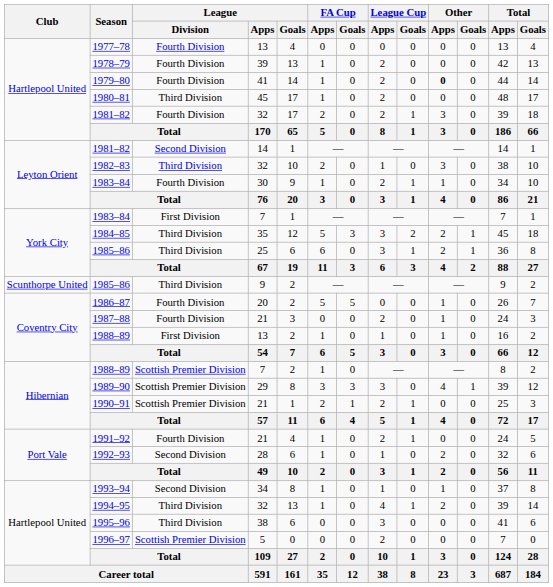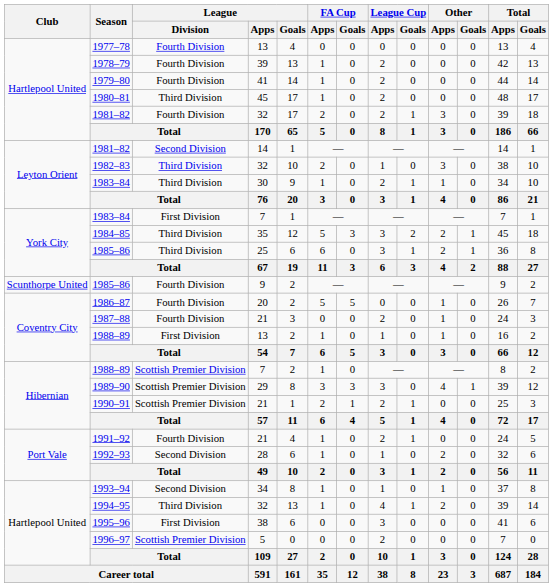 <table class="wikitable" style="text-align:center">
 <tr>
 <th rowspan="2">Club</th>
 <th rowspan="2">Season</th>
 <th colspan="3">League</th>
 <th colspan="2"><a href='#'>FA Cup</a></th>
 <th colspan="2"><a href='#'>League Cup</a></th>
 <th colspan="2">Other</th>
 <th colspan="2">Total</th>
 </tr>
 <tr>
 <th>Division</th>
 <th>Apps</th>
 <th>Goals</th>
 <th>Apps</th>
 <th>Goals</th>
 <th>Apps</th>
 <th>Goals</th>
 <th>Apps</th>
 <th>Goals</th>
 <th>Apps</th>
 <th>Goals</th>
 </tr>
 <tr>
 <td rowspan="6"><a href='#'>Hartlepool United</a></td>
 <td><a href='#'>1977–78</a></td>
 <td><a href='#'>Fourth Division</a></td>
 <td>13</td>
 <td>4</td>
 <td>0</td>
 <td>0</td>
 <td>0</td>
 <td>0</td>
 <td>0</td>
 <td>0</td>
 <td>13</td>
 <td>4</td>
 </tr>
 <tr>
 <td><a href='#'>1978–79</a></td>
 <td>Fourth Division</td>
 <td>39</td>
 <td>13</td>
 <td>1</td>
 <td>0</td>
 <td>2</td>
 <td>0</td>
 <td>0</td>
 <td>0</td>
 <td>42</td>
 <td>13</td>
 </tr>
 <tr>
 <td><a href='#'>1979–80</a></td>
 <td>Fourth Division</td>
 <td>41</td>
 <td>14</td>
 <td>1</td>
 <td>0</td>
 <td>2</td>
 <td>0</td>
-<td><strong>0</strong></td>
+<td>0</td>
 <td>0</td>
 <td>44</td>
 <td>14</td>
 </tr>
 <tr>
 <td><a href='#'>1980–81</a></td>
 <td>Third Division</td>
 <td>45</td>
 <td>17</td>
 <td>1</td>
 <td>0</td>
 <td>2</td>
 <td>0</td>
 <td>0</td>
 <td>0</td>
 <td>48</td>
 <td>17</td>
 </tr>
 <tr>
 <td><a href='#'>1981–82</a></td>
 <td>Fourth Division</td>
 <td>32</td>
 <td>17</td>
 <td>2</td>
 <td>0</td>
 <td>2</td>
 <td>1</td>
 <td>3</td>
 <td>0</td>
 <td>39</td>
 <td>18</td>
 </tr>
 <tr>
 <th colspan="2">Total</th>
 <th>170</th>
 <th>65</th>
 <th>5</th>
 <th>0</th>
 <th>8</th>
 <th>1</th>
 <th>3</th>
 <th>0</th>
 <th>186</th>
 <th>66</th>
 </tr>
 <tr>
 <td rowspan="4"><a href='#'>Leyton Orient</a></td>
 <td><a href='#'>1981–82</a></td>
 <td><a href='#'>Second Division</a></td>
 <td>14</td>
 <td>1</td>
 <td colspan="2">—</td>
 <td colspan="2">—</td>
 <td colspan="2">—</td>
 <td>14</td>
 <td>1</td>
 </tr>
 <tr>
 <td><a href='#'>1982–83</a></td>
 <td><a href='#'>Third Division</a></td>
 <td>32</td>
 <td>10</td>
 <td>2</td>
 <td>0</td>
 <td>1</td>
 <td>0</td>
 <td>3</td>
 <td>0</td>
 <td>38</td>
 <td>10</td>
 </tr>
 <tr>
 <td><a href='#'>1983–84</a></td>
-<td>Fourth Division</td>
+<td>Third Division</td>
 <td>30</td>
 <td>9</td>
 <td>1</td>
 <td>0</td>
 <td>2</td>
 <td>1</td>
 <td>1</td>
 <td>0</td>
 <td>34</td>
 <td>10</td>
 </tr>
 <tr>
 <th colspan="2">Total</th>
 <th>76</th>
 <th>20</th>
 <th>3</th>
 <th>0</th>
 <th>3</th>
 <th>1</th>
 <th>4</th>
 <th>0</th>
 <th>86</th>
 <th>21</th>
 </tr>
 <tr>
 <td rowspan="4"><a href='#'>York City</a></td>
 <td><a href='#'>1983–84</a></td>
 <td>First Division</td>
 <td>7</td>
 <td>1</td>
 <td colspan="2">—</td>
 <td colspan="2">—</td>
 <td colspan="2">—</td>
 <td>7</td>
 <td>1</td>
 </tr>
 <tr>
 <td><a href='#'>1984–85</a></td>
 <td>Third Division</td>
 <td>35</td>
 <td>12</td>
 <td>5</td>
 <td>3</td>
 <td>3</td>
 <td>2</td>
 <td>2</td>
 <td>1</td>
 <td>45</td>
 <td>18</td>
 </tr>
 <tr>
 <td><a href='#'>1985–86</a></td>
 <td>Third Division</td>
 <td>25</td>
 <td>6</td>
 <td>6</td>
 <td>0</td>
 <td>3</td>
 <td>1</td>
 <td>2</td>
 <td>1</td>
 <td>36</td>
 <td>8</td>
 </tr>
 <tr>
 <th colspan="2">Total</th>
 <th>67</th>
 <th>19</th>
 <th>11</th>
 <th>3</th>
 <th>6</th>
 <th>3</th>
 <th>4</th>
 <th>2</th>
 <th>88</th>
 <th>27</th>
 </tr>
 <tr>
 <td><a href='#'>Scunthorpe United</a></td>
 <td><a href='#'>1985–86</a></td>
-<td>Third Division</td>
+<td>Fourth Division</td>
 <td>9</td>
 <td>2</td>
 <td colspan="2">—</td>
 <td colspan="2">—</td>
 <td colspan="2">—</td>
 <td>9</td>
 <td>2</td>
 </tr>
 <tr>
 <td rowspan="4"><a href='#'>Coventry City</a></td>
 <td><a href='#'>1986–87</a></td>
 <td>Fourth Division</td>
 <td>20</td>
 <td>2</td>
 <td>5</td>
 <td>5</td>
 <td>0</td>
 <td>0</td>
 <td>1</td>
 <td>0</td>
 <td>26</td>
 <td>7</td>
 </tr>
 <tr>
 <td><a href='#'>1987–88</a></td>
 <td>Fourth Division</td>
 <td>21</td>
 <td>3</td>
 <td>0</td>
 <td>0</td>
 <td>2</td>
 <td>0</td>
 <td>1</td>
 <td>0</td>
 <td>24</td>
 <td>3</td>
 </tr>
 <tr>
 <td><a href='#'>1988–89</a></td>
 <td>First Division</td>
 <td>13</td>
 <td>2</td>
 <td>1</td>
 <td>0</td>
 <td>1</td>
 <td>0</td>
 <td>1</td>
 <td>0</td>
 <td>16</td>
 <td>2</td>
 </tr>
 <tr>
 <th colspan="2">Total</th>
 <th>54</th>
 <th>7</th>
 <th>6</th>
 <th>5</th>
 <th>3</th>
 <th>0</th>
 <th>3</th>
 <th>0</th>
 <th>66</th>
 <th>12</th>
 </tr>
 <tr>
 <td rowspan="4"><a href='#'>Hibernian</a></td>
 <td><a href='#'>1988–89</a></td>
 <td><a href='#'>Scottish Premier Division</a></td>
 <td>7</td>
 <td>2</td>
 <td>1</td>
 <td>0</td>
 <td colspan="2">—</td>
 <td colspan="2">—</td>
 <td>8</td>
 <td>2</td>
 </tr>
 <tr>
 <td><a href='#'>1989–90</a></td>
 <td>Scottish Premier Division</td>
 <td>29</td>
 <td>8</td>
 <td>3</td>
 <td>3</td>
 <td>3</td>
 <td>0</td>
 <td>4</td>
 <td>1</td>
 <td>39</td>
 <td>12</td>
 </tr>
 <tr>
 <td><a href='#'>1990–91</a></td>
 <td>Scottish Premier Division</td>
 <td>21</td>
 <td>1</td>
 <td>2</td>
 <td>1</td>
 <td>2</td>
 <td>1</td>
 <td>0</td>
 <td>0</td>
 <td>25</td>
 <td>3</td>
 </tr>
 <tr>
 <th colspan="2">Total</th>
 <th>57</th>
 <th>11</th>
 <th>6</th>
 <th>4</th>
 <th>5</th>
 <th>1</th>
 <th>4</th>
 <th>0</th>
 <th>72</th>
 <th>17</th>
 </tr>
 <tr>
 <td rowspan="3"><a href='#'>Port Vale</a></td>
 <td><a href='#'>1991–92</a></td>
 <td>Fourth Division</td>
 <td>21</td>
 <td>4</td>
 <td>1</td>
 <td>0</td>
 <td>2</td>
 <td>1</td>
 <td>0</td>
 <td>0</td>
 <td>24</td>
 <td>5</td>
 </tr>
 <tr>
 <td><a href='#'>1992–93</a></td>
 <td>Second Division</td>
 <td>28</td>
 <td>6</td>
 <td>1</td>
 <td>0</td>
 <td>1</td>
 <td>0</td>
 <td>2</td>
 <td>0</td>
 <td>32</td>
 <td>6</td>
 </tr>
 <tr>
 <th colspan="2">Total</th>
 <th>49</th>
 <th>10</th>
 <th>2</th>
 <th>0</th>
 <th>3</th>
 <th>1</th>
 <th>2</th>
 <th>0</th>
 <th>56</th>
 <th>11</th>
 </tr>
 <tr>
 <td rowspan="5">Hartlepool United</td>
 <td><a href='#'>1993–94</a></td>
 <td>Second Division</td>
 <td>34</td>
 <td>8</td>
 <td>1</td>
 <td>0</td>
 <td>1</td>
 <td>0</td>
 <td>1</td>
 <td>0</td>
 <td>37</td>
 <td>8</td>
 </tr>
 <tr>
 <td><a href='#'>1994–95</a></td>
 <td>Third Division</td>
 <td>32</td>
 <td>13</td>
 <td>1</td>
 <td>0</td>
 <td>4</td>
 <td>1</td>
 <td>2</td>
 <td>0</td>
 <td>39</td>
 <td>14</td>
 </tr>
 <tr>
 <td><a href='#'>1995–96</a></td>
-<td>Third Division</td>
+<td>First Division</td>
 <td>38</td>
 <td>6</td>
 <td>0</td>
 <td>0</td>
 <td>3</td>
 <td>0</td>
 <td>0</td>
 <td>0</td>
 <td>41</td>
 <td>6</td>
 </tr>
 <tr>
 <td><a href='#'>1996–97</a></td>
 <td><a href='#'>Scottish Premier Division</a></td>
 <td>5</td>
 <td>0</td>
 <td>0</td>
 <td>0</td>
 <td>2</td>
 <td>0</td>
 <td>0</td>
 <td>0</td>
 <td>7</td>
 <td>0</td>
 </tr>
 <tr>
 <th colspan="2">Total</th>
 <th>109</th>
 <th>27</th>
 <th>2</th>
 <th>0</th>
 <th>10</th>
 <th>1</th>
 <th>3</th>
 <th>0</th>
 <th>124</th>
 <th>28</th>
 </tr>
 <tr>
 <th colspan="3">Career total</th>
 <th>591</th>
 <th>161</th>
 <th>35</th>
 <th>12</th>
 <th>38</th>
 <th>8</th>
 <th>23</th>
 <th>3</th>
 <th>687</th>
 <th>184</th>
 </tr>
 </table>
